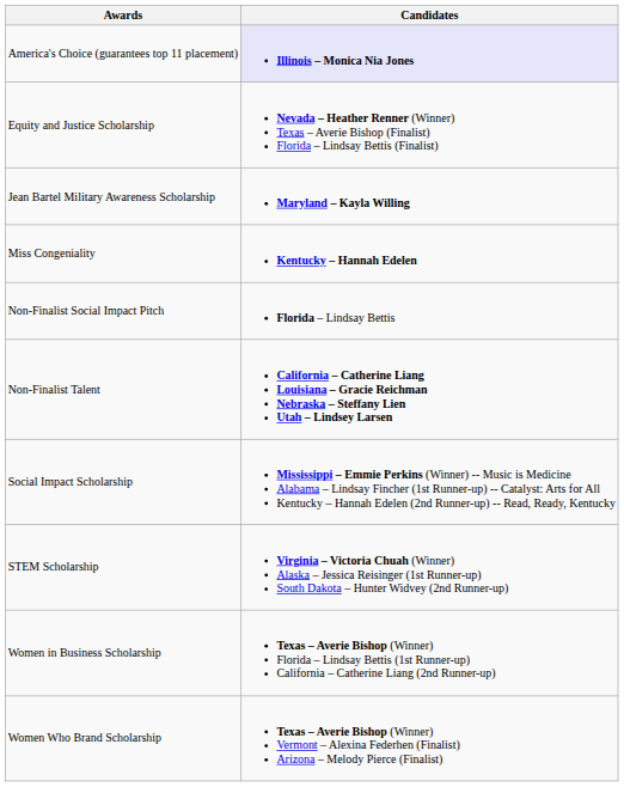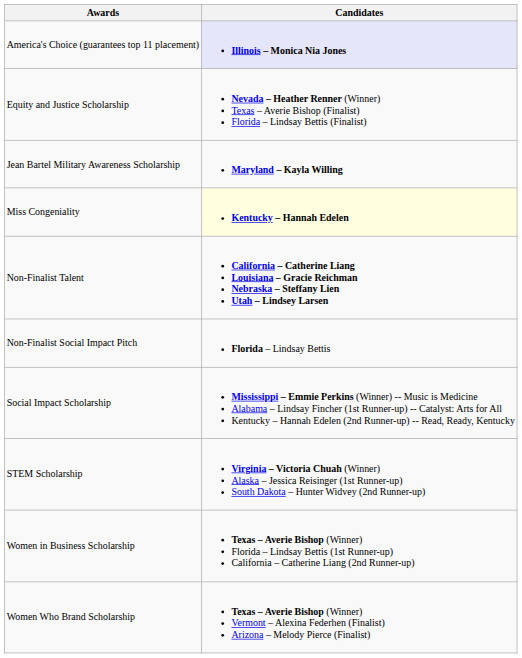 <table class="wikitable" style="font-size:90%;">
 <tr>
 <th>Awards</th>
 <th>Candidates</th>
 </tr>
 <tr>
 <td>America's Choice (guarantees top 11 placement)</td>
 <td style="background: lavender;"><br><ul><li><strong><a href='#'>Illinois</a> – Monica Nia Jones</strong></li></ul></td>
 </tr>
 <tr>
 <td>Equity and Justice Scholarship</td>
 <td><br><ul><li><strong><a href='#'>Nevada</a> – Heather Renner</strong> (Winner)</li><li><a href='#'>Texas</a> – Averie Bishop (Finalist)</li><li><a href='#'>Florida</a> – Lindsay Bettis (Finalist)</li></ul></td>
 </tr>
 <tr>
 <td>Jean Bartel Military Awareness Scholarship</td>
 <td><br><ul><li><strong><a href='#'>Maryland</a> – Kayla Willing</strong></li></ul></td>
 </tr>
 <tr>
 <td>Miss Congeniality</td>
-<td><br><ul><li><strong><a href='#'>Kentucky</a> – Hannah Edelen</strong></li></ul></td>
+<td style="background: lightyellow;"><br><ul><li><strong><a href='#'>Kentucky</a> – Hannah Edelen</strong></li></ul></td>
+</tr>
+<tr>
+<td>Non-Finalist Talent</td>
+<td><br><ul><li><strong><a href='#'>California</a> – Catherine Liang</strong></li><li><strong><a href='#'>Louisiana</a> – Gracie Reichman</strong></li><li><strong><a href='#'>Nebraska</a> – Steffany Lien</strong></li><li><strong><a href='#'>Utah</a> – Lindsey Larsen</strong></li></ul></td>
 </tr>
 <tr>
 <td>Non-Finalist Social Impact Pitch</td>
 <td><br><ul><li><strong>Florida</strong> – Lindsay Bettis</li></ul></td>
-</tr>
-<tr>
-<td>Non-Finalist Talent</td>
-<td><br><ul><li><strong><a href='#'>California</a> – Catherine Liang</strong></li><li><strong><a href='#'>Louisiana</a> – Gracie Reichman</strong></li><li><strong><a href='#'>Nebraska</a> – Steffany Lien</strong></li><li><strong><a href='#'>Utah</a> – Lindsey Larsen</strong></li></ul></td>
 </tr>
 <tr>
 <td>Social Impact Scholarship</td>
 <td><br><ul><li><strong><a href='#'>Mississippi</a> – Emmie Perkins</strong> (Winner) -- Music is Medicine</li><li><a href='#'>Alabama</a> – Lindsay Fincher (1st Runner-up) -- Catalyst: Arts for All</li><li>Kentucky – Hannah Edelen (2nd Runner-up) -- Read, Ready, Kentucky</li></ul></td>
 </tr>
 <tr>
 <td>STEM Scholarship</td>
 <td><br><ul><li><strong><a href='#'>Virginia</a> – Victoria Chuah</strong> (Winner)</li><li><a href='#'>Alaska</a> – Jessica Reisinger (1st Runner-up)</li><li><a href='#'>South Dakota</a> – Hunter Widvey (2nd Runner-up)</li></ul></td>
 </tr>
 <tr>
 <td>Women in Business Scholarship</td>
 <td><br><ul><li><strong>Texas – Averie Bishop</strong> (Winner)</li><li>Florida – Lindsay Bettis (1st Runner-up)</li><li>California – Catherine Liang (2nd Runner-up)</li></ul></td>
 </tr>
 <tr>
 <td>Women Who Brand Scholarship</td>
 <td><br><ul><li><strong>Texas – Averie Bishop</strong> (Winner)</li><li><a href='#'>Vermont</a> – Alexina Federhen (Finalist)</li><li><a href='#'>Arizona</a> – Melody Pierce (Finalist)</li></ul></td>
 </tr>
 </table>
